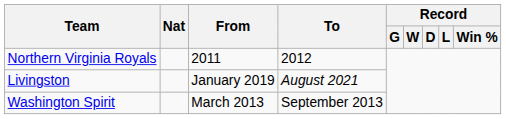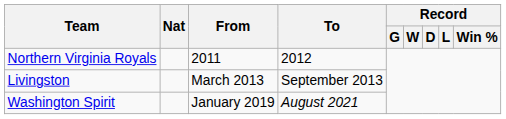 <table class="wikitable" style="text-align: center">
 <tr>
 <th rowspan="2">Team</th>
 <th rowspan="2">Nat</th>
 <th rowspan="2">From</th>
 <th rowspan="2">To</th>
 <th colspan="5">Record</th>
 </tr>
 <tr>
 <th>G</th>
 <th>W</th>
 <th>D</th>
 <th>L</th>
 <th>Win %</th>
 </tr>
 <tr>
 <td align=left><a href='#'>Northern Virginia Royals</a></td>
 <td></td>
 <td align=left>2011</td>
 <td align=left>2012<br></td>
 </tr>
 <tr>
 <td align=left><a href='#'>Livingston</a></td>
 <td></td>
-<td align=left>January 2019</td>
-<td align=left><em>August 2021</em><br></td>
+<td align=left>March 2013</td>
+<td align=left>September 2013<br></td>
 </tr>
 <tr>
 <td align=left><a href='#'>Washington Spirit</a></td>
 <td></td>
-<td align=left>March 2013</td>
-<td align=left>September 2013<br></td>
+<td align=left>January 2019</td>
+<td align=left><em>August 2021</em><br></td>
 </tr>
 </table>
